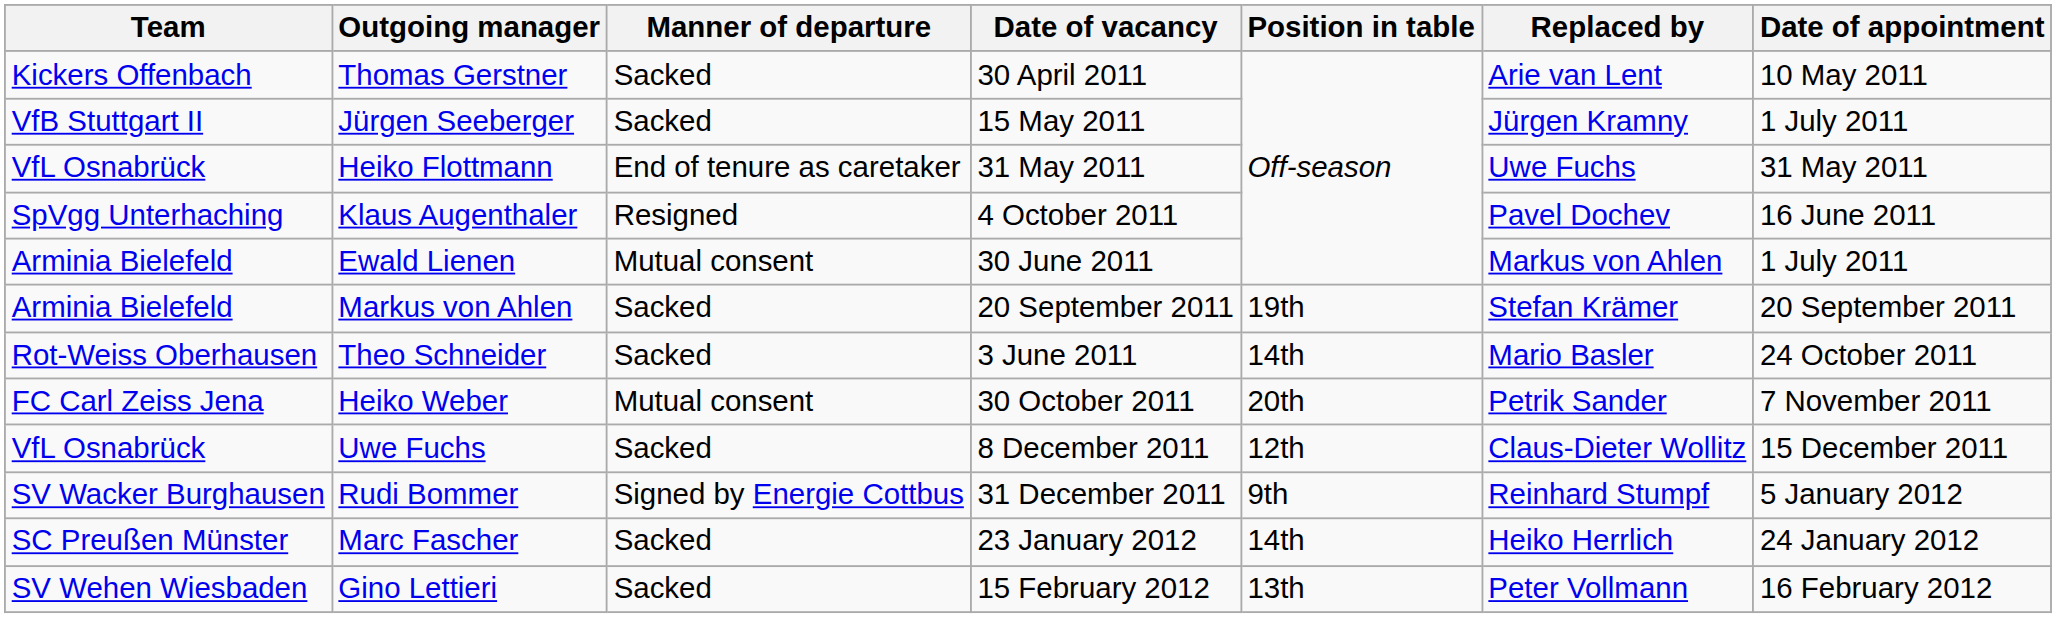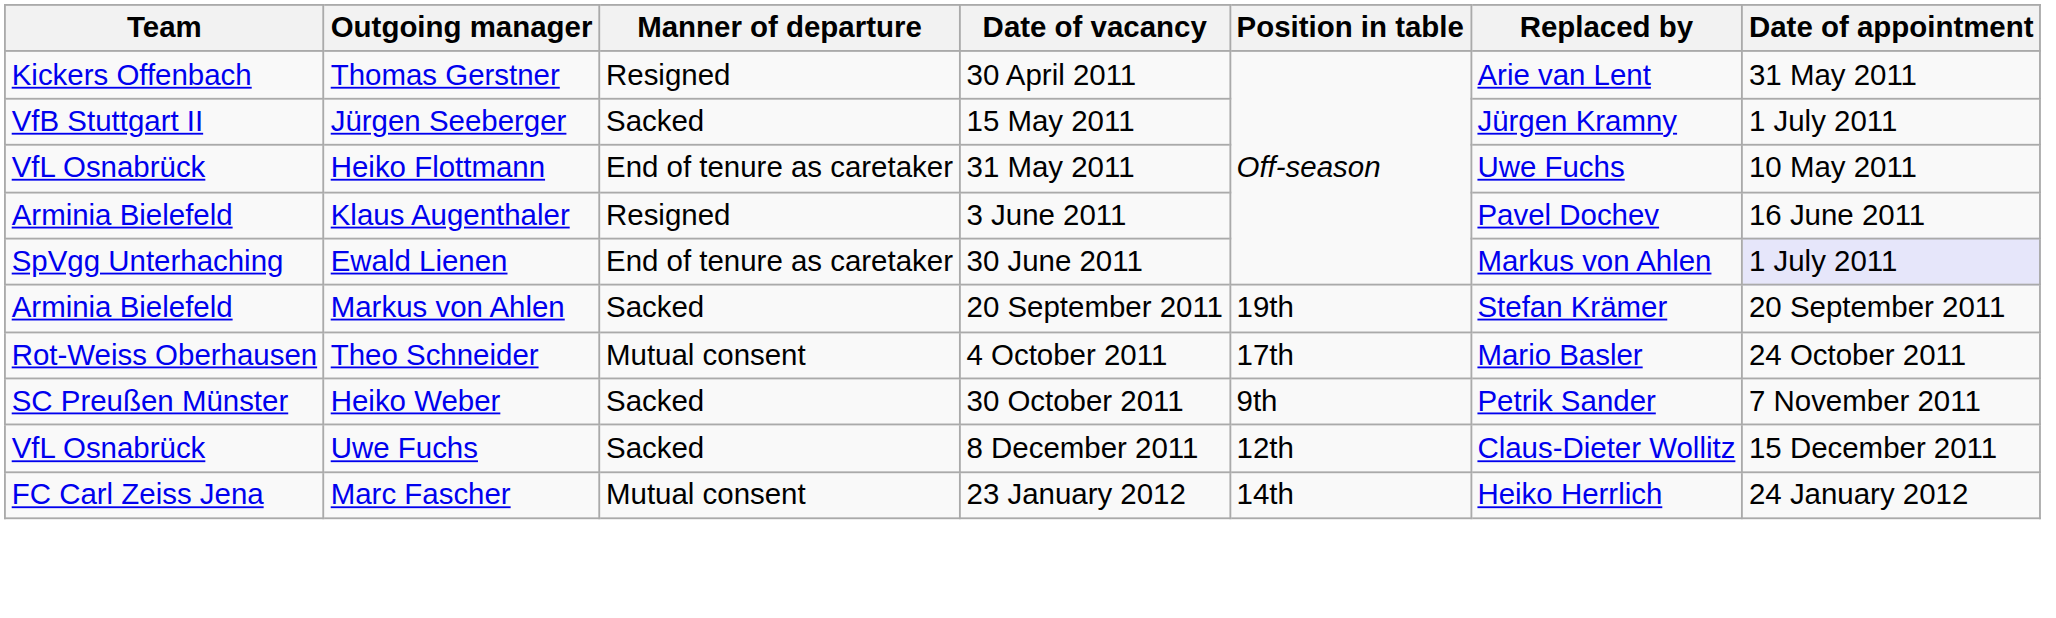 <table class="wikitable">
 <tr>
 <th>Team</th>
 <th>Outgoing manager</th>
 <th>Manner of departure</th>
 <th>Date of vacancy</th>
 <th>Position in table</th>
 <th>Replaced by</th>
 <th>Date of appointment</th>
 </tr>
 <tr>
 <td><a href='#'>Kickers Offenbach</a></td>
 <td> <a href='#'>Thomas Gerstner</a></td>
-<td>Sacked</td>
+<td>Resigned</td>
 <td>30 April 2011</td>
 <td rowspan=5><em>Off-season</em></td>
 <td> <a href='#'>Arie van Lent</a></td>
-<td>10 May 2011</td>
+<td>31 May 2011</td>
 </tr>
 <tr>
 <td><a href='#'>VfB Stuttgart II</a></td>
 <td> <a href='#'>Jürgen Seeberger</a></td>
 <td>Sacked</td>
 <td>15 May 2011</td>
 <td> <a href='#'>Jürgen Kramny</a></td>
 <td>1 July 2011</td>
 </tr>
 <tr>
 <td><a href='#'>VfL Osnabrück</a></td>
 <td> <a href='#'>Heiko Flottmann</a></td>
 <td>End of tenure as caretaker</td>
 <td>31 May 2011</td>
 <td> <a href='#'>Uwe Fuchs</a></td>
-<td>31 May 2011</td>
+<td>10 May 2011</td>
 </tr>
 <tr>
-<td><a href='#'>SpVgg Unterhaching</a></td>
+<td><a href='#'>Arminia Bielefeld</a></td>
 <td> <a href='#'>Klaus Augenthaler</a></td>
 <td>Resigned</td>
-<td>4 October 2011</td>
+<td>3 June 2011</td>
 <td> <a href='#'>Pavel Dochev</a></td>
 <td>16 June 2011</td>
 </tr>
 <tr>
-<td><a href='#'>Arminia Bielefeld</a></td>
+<td><a href='#'>SpVgg Unterhaching</a></td>
 <td> <a href='#'>Ewald Lienen</a></td>
-<td>Mutual consent</td>
+<td>End of tenure as caretaker</td>
 <td>30 June 2011</td>
 <td> <a href='#'>Markus von Ahlen</a></td>
-<td>1 July 2011</td>
+<td style="background: lavender;">1 July 2011</td>
 </tr>
 <tr>
 <td><a href='#'>Arminia Bielefeld</a></td>
 <td> <a href='#'>Markus von Ahlen</a></td>
 <td>Sacked</td>
 <td>20 September 2011</td>
 <td>19th</td>
 <td> <a href='#'>Stefan Krämer</a></td>
 <td>20 September 2011</td>
 </tr>
 <tr>
 <td><a href='#'>Rot-Weiss Oberhausen</a></td>
 <td> <a href='#'>Theo Schneider</a></td>
-<td>Sacked</td>
-<td>3 June 2011</td>
-<td>14th</td>
+<td>Mutual consent</td>
+<td>4 October 2011</td>
+<td>17th</td>
 <td> <a href='#'>Mario Basler</a></td>
 <td>24 October 2011</td>
 </tr>
 <tr>
-<td><a href='#'>FC Carl Zeiss Jena</a></td>
+<td><a href='#'>SC Preußen Münster</a></td>
 <td> <a href='#'>Heiko Weber</a></td>
-<td>Mutual consent</td>
+<td>Sacked</td>
 <td>30 October 2011</td>
-<td>20th</td>
+<td>9th</td>
 <td> <a href='#'>Petrik Sander</a></td>
 <td>7 November 2011</td>
 </tr>
 <tr>
 <td><a href='#'>VfL Osnabrück</a></td>
 <td> <a href='#'>Uwe Fuchs</a></td>
 <td>Sacked</td>
 <td>8 December 2011</td>
 <td>12th</td>
 <td> <a href='#'>Claus-Dieter Wollitz</a></td>
 <td>15 December 2011</td>
 </tr>
 <tr>
-<td><a href='#'>SV Wacker Burghausen</a></td>
-<td> <a href='#'>Rudi Bommer</a></td>
-<td>Signed by <a href='#'>Energie Cottbus</a></td>
-<td>31 December 2011</td>
-<td>9th</td>
-<td> <a href='#'>Reinhard Stumpf</a></td>
-<td>5 January 2012</td>
-</tr>
-<tr>
-<td><a href='#'>SC Preußen Münster</a></td>
+<td><a href='#'>FC Carl Zeiss Jena</a></td>
 <td> <a href='#'>Marc Fascher</a></td>
-<td>Sacked</td>
+<td>Mutual consent</td>
 <td>23 January 2012</td>
 <td>14th</td>
 <td> <a href='#'>Heiko Herrlich</a></td>
 <td>24 January 2012</td>
 </tr>
-<tr>
-<td><a href='#'>SV Wehen Wiesbaden</a></td>
-<td> <a href='#'>Gino Lettieri</a></td>
-<td>Sacked</td>
-<td>15 February 2012</td>
-<td>13th</td>
-<td> <a href='#'>Peter Vollmann</a></td>
-<td>16 February 2012</td>
-</tr>
 </table>
